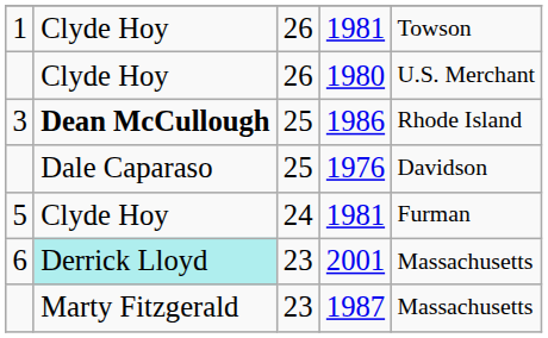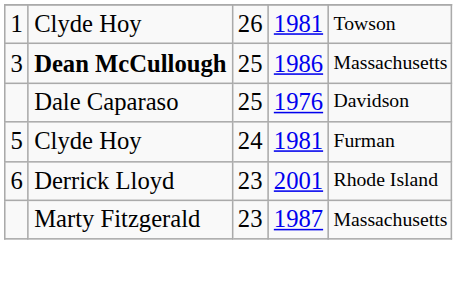 <table class="wikitable">
 <tr>
 </tr>
 <tr>
 <td>1</td>
 <td>Clyde Hoy</td>
 <td>26</td>
 <td><a href='#'>1981</a></td>
 <td style="font-size:80%;">Towson</td>
 </tr>
 <tr>
-<td></td>
-<td>Clyde Hoy</td>
-<td>26</td>
-<td><a href='#'>1980</a></td>
-<td style="font-size:80%;">U.S. Merchant</td>
-</tr>
-<tr>
 <td>3</td>
 <td><strong>Dean McCullough</strong></td>
 <td>25</td>
 <td><a href='#'>1986</a></td>
-<td style="font-size:80%;">Rhode Island</td>
+<td style="font-size:80%;">Massachusetts</td>
 </tr>
 <tr>
 <td></td>
 <td>Dale Caparaso</td>
 <td>25</td>
 <td><a href='#'>1976</a></td>
 <td style="font-size:80%;">Davidson</td>
 </tr>
 <tr>
 <td>5</td>
 <td>Clyde Hoy</td>
 <td>24</td>
 <td><a href='#'>1981</a></td>
 <td style="font-size:80%;">Furman</td>
 </tr>
 <tr>
 <td>6</td>
-<td style="background: paleturquoise;">Derrick Lloyd</td>
+<td>Derrick Lloyd</td>
 <td>23</td>
 <td><a href='#'>2001</a></td>
-<td style="font-size:80%;">Massachusetts</td>
+<td style="font-size:80%;">Rhode Island</td>
 </tr>
 <tr>
 <td></td>
 <td>Marty Fitzgerald</td>
 <td>23</td>
 <td><a href='#'>1987</a></td>
 <td style="font-size:80%;">Massachusetts</td>
 </tr>
 </table>
